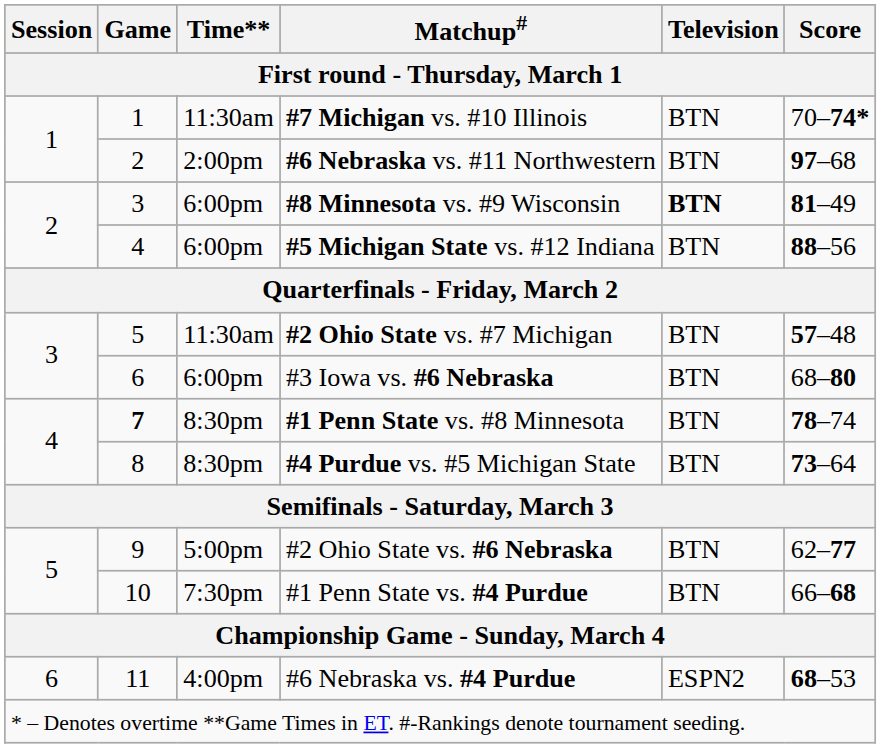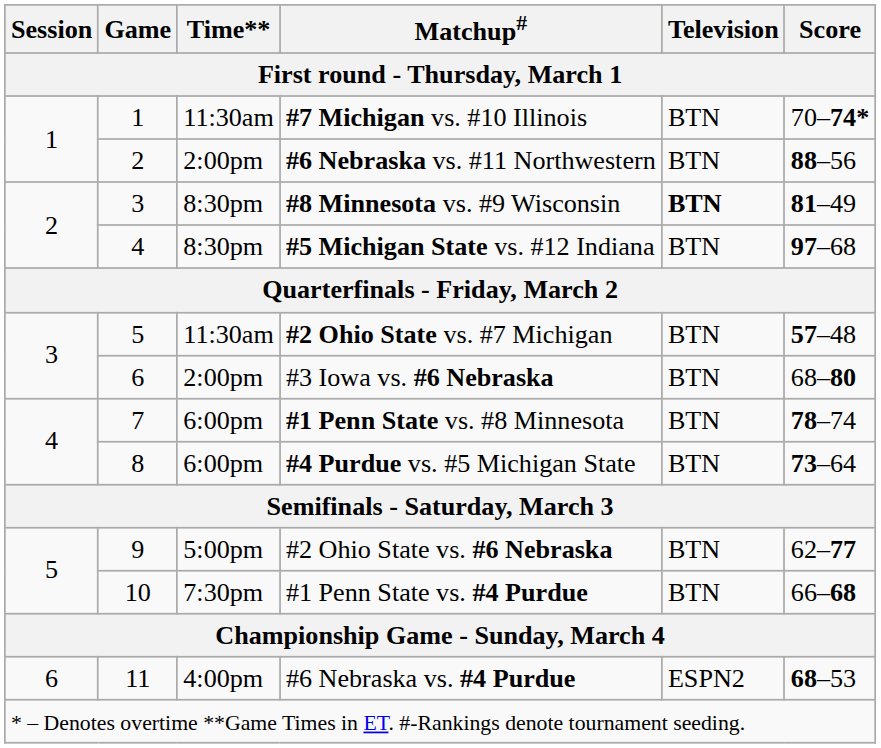 <table class="wikitable" style="font-size: 95%">
 <tr style="text-align:center;">
 <th>Session</th>
 <th>Game</th>
 <th>Time**</th>
 <th>Matchup<sup>#</sup></th>
 <th>Television</th>
 <th>Score</th>
 </tr>
 <tr>
 <th colspan=6>First round - Thursday, March 1</th>
 </tr>
 <tr>
 <td rowspan=2 style="text-align:center;">1</td>
 <td style="text-align:center;">1</td>
 <td>11:30am</td>
 <td><strong>#7 Michigan</strong> vs. #10 Illinois</td>
 <td>BTN</td>
 <td>70–<strong>74*</strong></td>
 </tr>
 <tr>
 <td style="text-align:center;">2</td>
 <td>2:00pm</td>
 <td><strong>#6 Nebraska</strong> vs. #11 Northwestern</td>
 <td>BTN</td>
-<td><strong>97</strong>–68</td>
+<td><strong>88</strong>–56</td>
 </tr>
 <tr>
 <td rowspan=2 style="text-align:center;">2</td>
 <td style="text-align:center;">3</td>
-<td>6:00pm</td>
+<td>8:30pm</td>
 <td><strong>#8 Minnesota</strong> vs. #9 Wisconsin</td>
 <td><strong>BTN</strong></td>
 <td><strong>81</strong>–49</td>
 </tr>
 <tr>
 <td style="text-align:center;">4</td>
-<td>6:00pm</td>
+<td>8:30pm</td>
 <td><strong>#5 Michigan State</strong> vs. #12 Indiana</td>
 <td>BTN</td>
-<td><strong>88</strong>–56</td>
+<td><strong>97</strong>–68</td>
 </tr>
 <tr>
 <th colspan=6>Quarterfinals - Friday, March 2</th>
 </tr>
 <tr>
 <td rowspan=2 style="text-align:center;">3</td>
 <td style="text-align:center;">5</td>
 <td>11:30am</td>
 <td><strong>#2 Ohio State</strong> vs. #7 Michigan</td>
 <td>BTN</td>
 <td><strong>57</strong>–48</td>
 </tr>
 <tr>
 <td style="text-align:center;">6</td>
-<td>6:00pm</td>
+<td>2:00pm</td>
 <td>#3 Iowa vs. <strong>#6 Nebraska</strong></td>
 <td>BTN</td>
 <td>68–<strong>80</strong></td>
 </tr>
 <tr>
 <td rowspan=2 style="text-align:center;">4</td>
-<td style="text-align:center;"><strong>7</strong></td>
-<td>8:30pm</td>
+<td style="text-align:center;">7</td>
+<td>6:00pm</td>
 <td><strong>#1 Penn State</strong> vs. #8 Minnesota</td>
 <td>BTN</td>
 <td><strong>78</strong>–74</td>
 </tr>
 <tr>
 <td style="text-align:center;">8</td>
-<td>8:30pm</td>
+<td>6:00pm</td>
 <td><strong>#4 Purdue</strong> vs. #5 Michigan State</td>
 <td>BTN</td>
 <td><strong>73</strong>–64</td>
 </tr>
 <tr>
 <th colspan=6>Semifinals - Saturday, March 3</th>
 </tr>
 <tr>
 <td rowspan=2 style="text-align:center;">5</td>
 <td style="text-align:center;">9</td>
 <td>5:00pm</td>
 <td>#2 Ohio State vs. <strong>#6 Nebraska</strong></td>
 <td>BTN</td>
 <td>62–<strong>77</strong></td>
 </tr>
 <tr>
 <td style="text-align:center;">10</td>
 <td>7:30pm</td>
 <td>#1 Penn State vs. <strong>#4 Purdue</strong></td>
 <td>BTN</td>
 <td>66–<strong>68</strong></td>
 </tr>
 <tr>
 <th colspan=6>Championship Game - Sunday, March 4</th>
 </tr>
 <tr>
 <td style="text-align:center;">6</td>
 <td style="text-align:center;">11</td>
 <td>4:00pm</td>
 <td>#6 Nebraska vs. <strong>#4 Purdue</strong></td>
 <td>ESPN2</td>
 <td><strong>68</strong>–53</td>
 </tr>
 <tr>
 <td colspan=6><small>* – Denotes overtime **Game Times in <a href='#'>ET</a>. #-Rankings denote tournament seeding.</small></td>
 </tr>
 </table>
